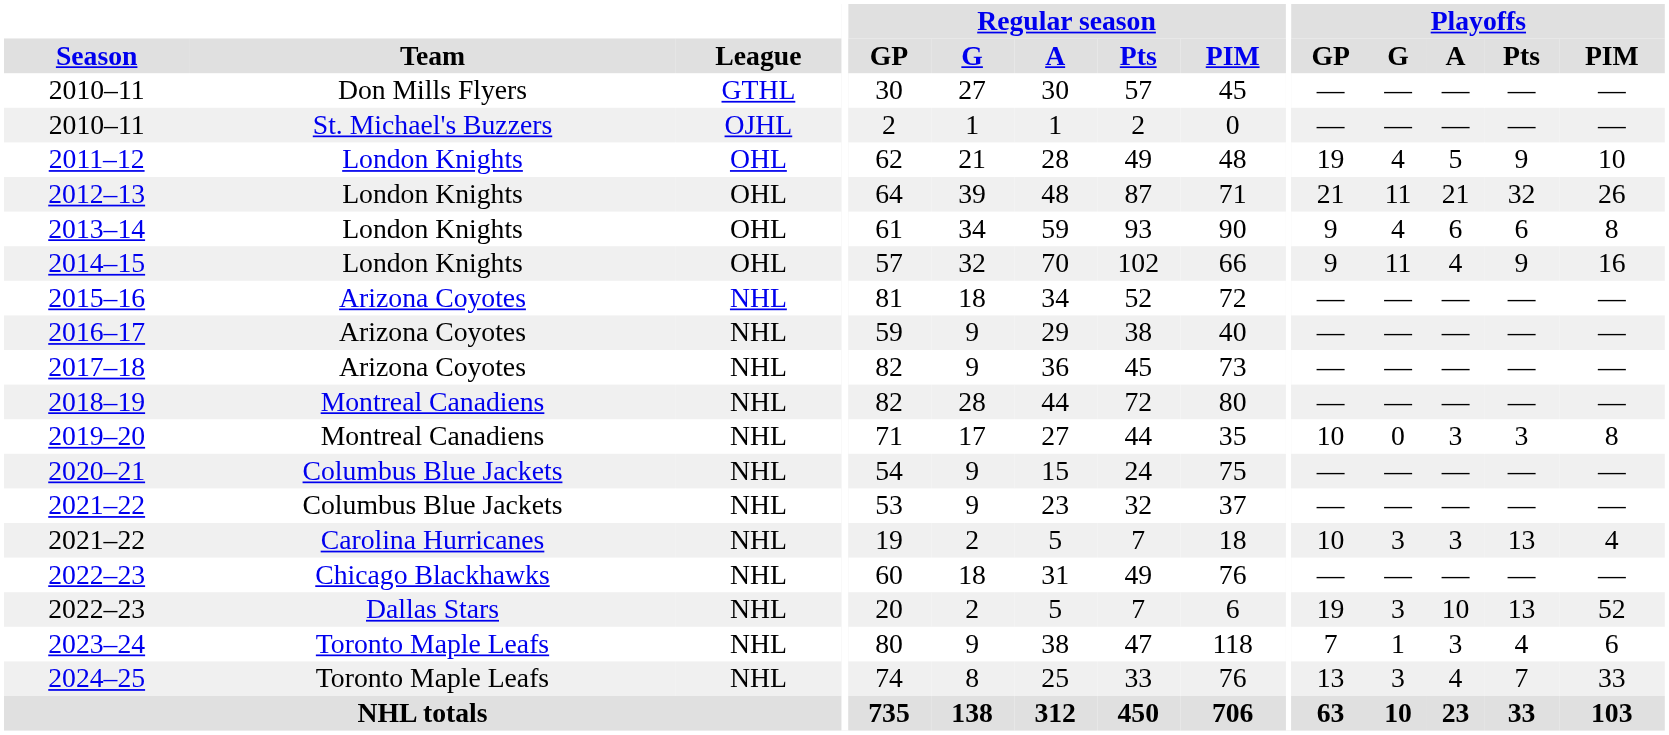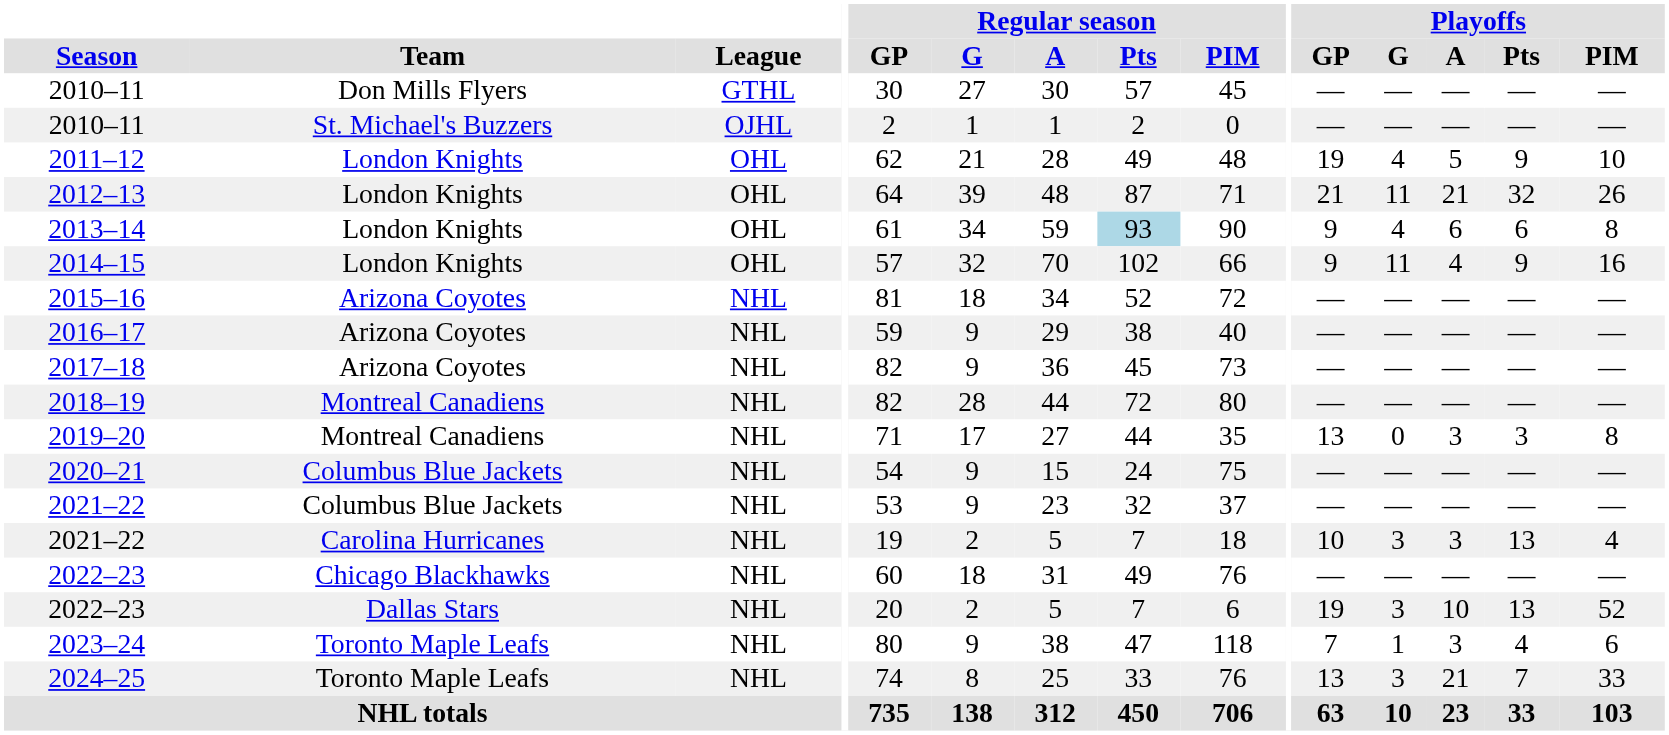 <table border="0" cellpadding="1" cellspacing="0" style="text-align:center; width:60em">
 <tr bgcolor="#e0e0e0">
 <th colspan="3" bgcolor="#ffffff"></th>
 <th rowspan="99" bgcolor="#ffffff"></th>
 <th colspan="5"><a href='#'>Regular season</a></th>
 <th rowspan="99" bgcolor="#ffffff"></th>
 <th colspan="5"><a href='#'>Playoffs</a></th>
 </tr>
 <tr bgcolor="#e0e0e0">
 <th><a href='#'>Season</a></th>
 <th>Team</th>
 <th>League</th>
 <th>GP</th>
 <th><a href='#'>G</a></th>
 <th><a href='#'>A</a></th>
 <th><a href='#'>Pts</a></th>
 <th><a href='#'>PIM</a></th>
 <th>GP</th>
 <th>G</th>
 <th>A</th>
 <th>Pts</th>
 <th>PIM</th>
 </tr>
 <tr>
 <td>2010–11</td>
 <td>Don Mills Flyers</td>
 <td><a href='#'>GTHL</a></td>
 <td>30</td>
 <td>27</td>
 <td>30</td>
 <td>57</td>
 <td>45</td>
 <td>—</td>
 <td>—</td>
 <td>—</td>
 <td>—</td>
 <td>—</td>
 </tr>
 <tr bgcolor="#f0f0f0">
 <td>2010–11</td>
 <td><a href='#'>St. Michael's Buzzers</a></td>
 <td><a href='#'>OJHL</a></td>
 <td>2</td>
 <td>1</td>
 <td>1</td>
 <td>2</td>
 <td>0</td>
 <td>—</td>
 <td>—</td>
 <td>—</td>
 <td>—</td>
 <td>—</td>
 </tr>
 <tr>
 <td><a href='#'>2011–12</a></td>
 <td><a href='#'>London Knights</a></td>
 <td><a href='#'>OHL</a></td>
 <td>62</td>
 <td>21</td>
 <td>28</td>
 <td>49</td>
 <td>48</td>
 <td>19</td>
 <td>4</td>
 <td>5</td>
 <td>9</td>
 <td>10</td>
 </tr>
 <tr bgcolor="#f0f0f0">
 <td><a href='#'>2012–13</a></td>
 <td>London Knights</td>
 <td>OHL</td>
 <td>64</td>
 <td>39</td>
 <td>48</td>
 <td>87</td>
 <td>71</td>
 <td>21</td>
 <td>11</td>
 <td>21</td>
 <td>32</td>
 <td>26</td>
 </tr>
 <tr>
 <td><a href='#'>2013–14</a></td>
 <td>London Knights</td>
 <td>OHL</td>
 <td>61</td>
 <td>34</td>
 <td>59</td>
-<td>93</td>
+<td style="background: lightblue;">93</td>
 <td>90</td>
 <td>9</td>
 <td>4</td>
 <td>6</td>
 <td>6</td>
 <td>8</td>
 </tr>
 <tr bgcolor="#f0f0f0">
 <td><a href='#'>2014–15</a></td>
 <td>London Knights</td>
 <td>OHL</td>
 <td>57</td>
 <td>32</td>
 <td>70</td>
 <td>102</td>
 <td>66</td>
 <td>9</td>
 <td>11</td>
 <td>4</td>
 <td>9</td>
 <td>16</td>
 </tr>
 <tr>
 <td><a href='#'>2015–16</a></td>
 <td><a href='#'>Arizona Coyotes</a></td>
 <td><a href='#'>NHL</a></td>
 <td>81</td>
 <td>18</td>
 <td>34</td>
 <td>52</td>
 <td>72</td>
 <td>—</td>
 <td>—</td>
 <td>—</td>
 <td>—</td>
 <td>—</td>
 </tr>
 <tr bgcolor="#f0f0f0">
 <td><a href='#'>2016–17</a></td>
 <td>Arizona Coyotes</td>
 <td>NHL</td>
 <td>59</td>
 <td>9</td>
 <td>29</td>
 <td>38</td>
 <td>40</td>
 <td>—</td>
 <td>—</td>
 <td>—</td>
 <td>—</td>
 <td>—</td>
 </tr>
 <tr>
 <td><a href='#'>2017–18</a></td>
 <td>Arizona Coyotes</td>
 <td>NHL</td>
 <td>82</td>
 <td>9</td>
 <td>36</td>
 <td>45</td>
 <td>73</td>
 <td>—</td>
 <td>—</td>
 <td>—</td>
 <td>—</td>
 <td>—</td>
 </tr>
 <tr bgcolor="#f0f0f0">
 <td><a href='#'>2018–19</a></td>
 <td><a href='#'>Montreal Canadiens</a></td>
 <td>NHL</td>
 <td>82</td>
 <td>28</td>
 <td>44</td>
 <td>72</td>
 <td>80</td>
 <td>—</td>
 <td>—</td>
 <td>—</td>
 <td>—</td>
 <td>—</td>
 </tr>
 <tr>
 <td><a href='#'>2019–20</a></td>
 <td>Montreal Canadiens</td>
 <td>NHL</td>
 <td>71</td>
 <td>17</td>
 <td>27</td>
 <td>44</td>
 <td>35</td>
-<td>10</td>
+<td>13</td>
 <td>0</td>
 <td>3</td>
 <td>3</td>
 <td>8</td>
 </tr>
 <tr bgcolor="#f0f0f0">
 <td><a href='#'>2020–21</a></td>
 <td><a href='#'>Columbus Blue Jackets</a></td>
 <td>NHL</td>
 <td>54</td>
 <td>9</td>
 <td>15</td>
 <td>24</td>
 <td>75</td>
 <td>—</td>
 <td>—</td>
 <td>—</td>
 <td>—</td>
 <td>—</td>
 </tr>
 <tr>
 <td><a href='#'>2021–22</a></td>
 <td>Columbus Blue Jackets</td>
 <td>NHL</td>
 <td>53</td>
 <td>9</td>
 <td>23</td>
 <td>32</td>
 <td>37</td>
 <td>—</td>
 <td>—</td>
 <td>—</td>
 <td>—</td>
 <td>—</td>
 </tr>
 <tr bgcolor="#f0f0f0">
 <td>2021–22</td>
 <td><a href='#'>Carolina Hurricanes</a></td>
 <td>NHL</td>
 <td>19</td>
 <td>2</td>
 <td>5</td>
 <td>7</td>
 <td>18</td>
 <td>10</td>
 <td>3</td>
 <td>3</td>
 <td>13</td>
 <td>4</td>
 </tr>
 <tr>
 <td><a href='#'>2022–23</a></td>
 <td><a href='#'>Chicago Blackhawks</a></td>
 <td>NHL</td>
 <td>60</td>
 <td>18</td>
 <td>31</td>
 <td>49</td>
 <td>76</td>
 <td>—</td>
 <td>—</td>
 <td>—</td>
 <td>—</td>
 <td>—</td>
 </tr>
 <tr bgcolor="#f0f0f0">
 <td>2022–23</td>
 <td><a href='#'>Dallas Stars</a></td>
 <td>NHL</td>
 <td>20</td>
 <td>2</td>
 <td>5</td>
 <td>7</td>
 <td>6</td>
 <td>19</td>
 <td>3</td>
 <td>10</td>
 <td>13</td>
 <td>52</td>
 </tr>
 <tr>
 <td><a href='#'>2023–24</a></td>
 <td><a href='#'>Toronto Maple Leafs</a></td>
 <td>NHL</td>
 <td>80</td>
 <td>9</td>
 <td>38</td>
 <td>47</td>
 <td>118</td>
 <td>7</td>
 <td>1</td>
 <td>3</td>
 <td>4</td>
 <td>6</td>
 </tr>
 <tr bgcolor="#f0f0f0">
 <td><a href='#'>2024–25</a></td>
 <td>Toronto Maple Leafs</td>
 <td>NHL</td>
 <td>74</td>
 <td>8</td>
 <td>25</td>
 <td>33</td>
 <td>76</td>
 <td>13</td>
 <td>3</td>
-<td>4</td>
+<td>21</td>
 <td>7</td>
 <td>33</td>
 </tr>
 <tr bgcolor="#e0e0e0">
 <th colspan="3">NHL totals</th>
 <th>735</th>
 <th>138</th>
 <th>312</th>
 <th>450</th>
 <th>706</th>
 <th>63</th>
 <th>10</th>
 <th>23</th>
 <th>33</th>
 <th>103</th>
 </tr>
 </table>
